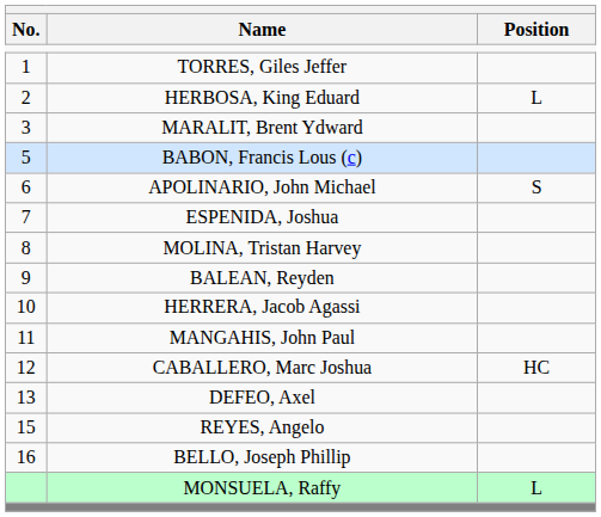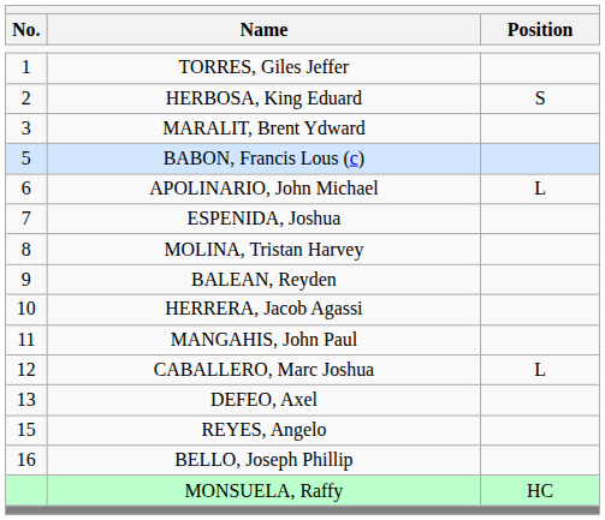 <table class='wikitable mw-collapsible mw-collapsed' style="text-align: center; width: 500px; border: none">
 <tr>
 <th style='text-align: left;' colspan=3></th>
 </tr>
 <tr>
 <th style='width: 7%;'>No.</th>
 <th>Name</th>
 <th style='width: 20%;'>Position</th>
 </tr>
 <tr>
 <td style='border: none;'></td>
 </tr>
 <tr>
 <td>1</td>
 <td>TORRES, Giles Jeffer</td>
 <td></td>
 </tr>
 <tr>
 <td>2</td>
 <td>HERBOSA, King Eduard</td>
-<td>L</td>
+<td>S</td>
 </tr>
 <tr>
 <td>3</td>
 <td>MARALIT, Brent Ydward</td>
 <td></td>
 </tr>
 <tr bgcolor=#D0E6FF>
 <td>5</td>
 <td>BABON, Francis Lous (<a href='#'>c</a>)</td>
 <td></td>
 </tr>
 <tr>
 <td>6</td>
 <td>APOLINARIO, John Michael</td>
-<td>S</td>
+<td>L</td>
 </tr>
 <tr>
 <td>7</td>
 <td>ESPENIDA, Joshua</td>
 <td></td>
 </tr>
 <tr>
 <td>8</td>
 <td>MOLINA, Tristan Harvey</td>
 <td></td>
 </tr>
 <tr>
 <td>9</td>
 <td>BALEAN, Reyden</td>
 <td></td>
 </tr>
 <tr>
 <td>10</td>
 <td>HERRERA, Jacob Agassi</td>
 <td></td>
 </tr>
 <tr>
 <td>11</td>
 <td>MANGAHIS, John Paul</td>
 <td></td>
 </tr>
 <tr>
 <td>12</td>
 <td>CABALLERO, Marc Joshua</td>
-<td>HC</td>
+<td>L</td>
 </tr>
 <tr>
 <td>13</td>
 <td>DEFEO, Axel</td>
 <td></td>
 </tr>
 <tr>
 <td>15</td>
 <td>REYES, Angelo</td>
 <td></td>
 </tr>
 <tr>
 <td>16</td>
 <td>BELLO, Joseph Phillip</td>
 <td></td>
 </tr>
 <tr bgcolor=#BBFFCC>
 <td></td>
 <td>MONSUELA, Raffy</td>
-<td>L</td>
+<td>HC</td>
 </tr>
 <tr>
 <th style='background: grey;' colspan=3></th>
 </tr>
 </table>
